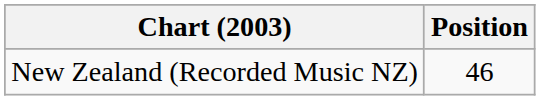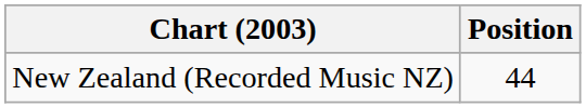 <table class="wikitable sortable">
 <tr>
 <th>Chart (2003)</th>
 <th>Position</th>
 </tr>
 <tr>
 <td align="left">New Zealand (Recorded Music NZ)</td>
-<td style="text-align:center;">46</td>
+<td style="text-align:center;">44</td>
 </tr>
 </table>
